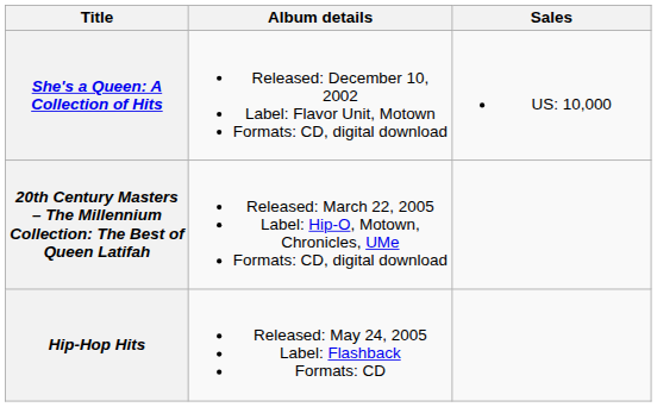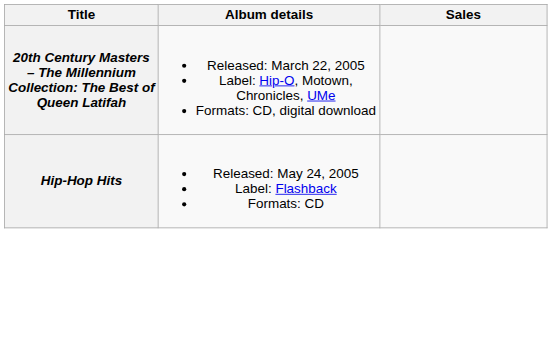 <table class="wikitable plainrowheaders" style="text-align:center;">
 <tr>
 <th scope="col" style="width:11em;">Title</th>
 <th scope="col" style="width:16em;">Album details</th>
 <th scope="col" style="width:12em;">Sales</th>
-</tr>
-<tr>
-<th scope="row"><em><a href='#'>She's a Queen: A Collection of Hits</a></em></th>
-<td><br><ul><li>Released: December 10, 2002</li><li>Label: Flavor Unit, Motown</li><li>Formats: CD, digital download</li></ul></td>
-<td><br><ul><li>US: 10,000</li></ul></td>
 </tr>
 <tr>
 <th scope="row"><em>20th Century Masters – The Millennium Collection: The Best of Queen Latifah</em></th>
 <td><br><ul><li>Released: March 22, 2005</li><li>Label: <a href='#'>Hip-O</a>, Motown, Chronicles, <a href='#'>UMe</a></li><li>Formats: CD, digital download</li></ul></td>
 <td></td>
 </tr>
 <tr>
 <th scope="row"><em>Hip-Hop Hits</em></th>
 <td><br><ul><li>Released: May 24, 2005</li><li>Label: <a href='#'>Flashback</a></li><li>Formats: CD</li></ul></td>
 <td></td>
 </tr>
 </table>
